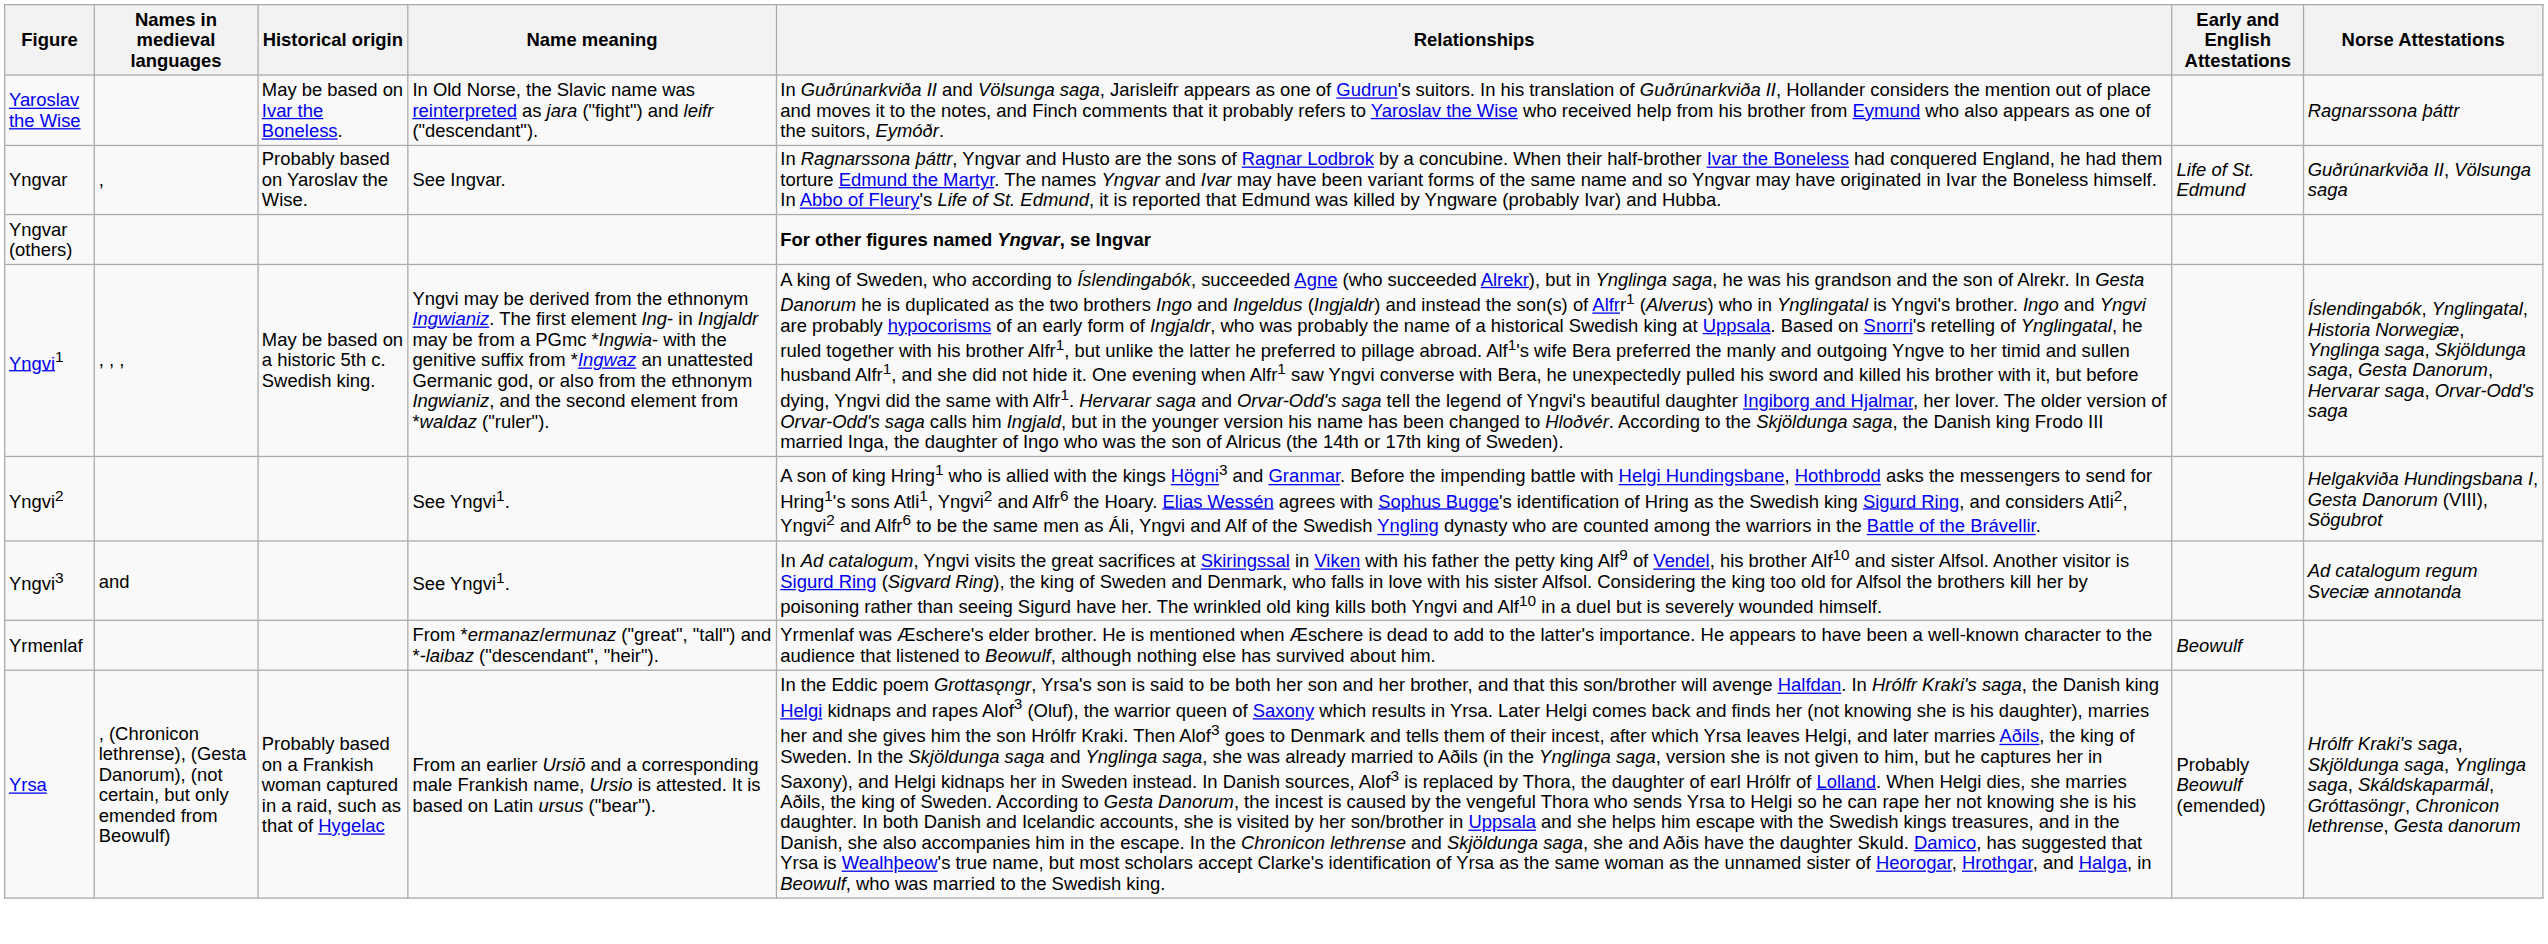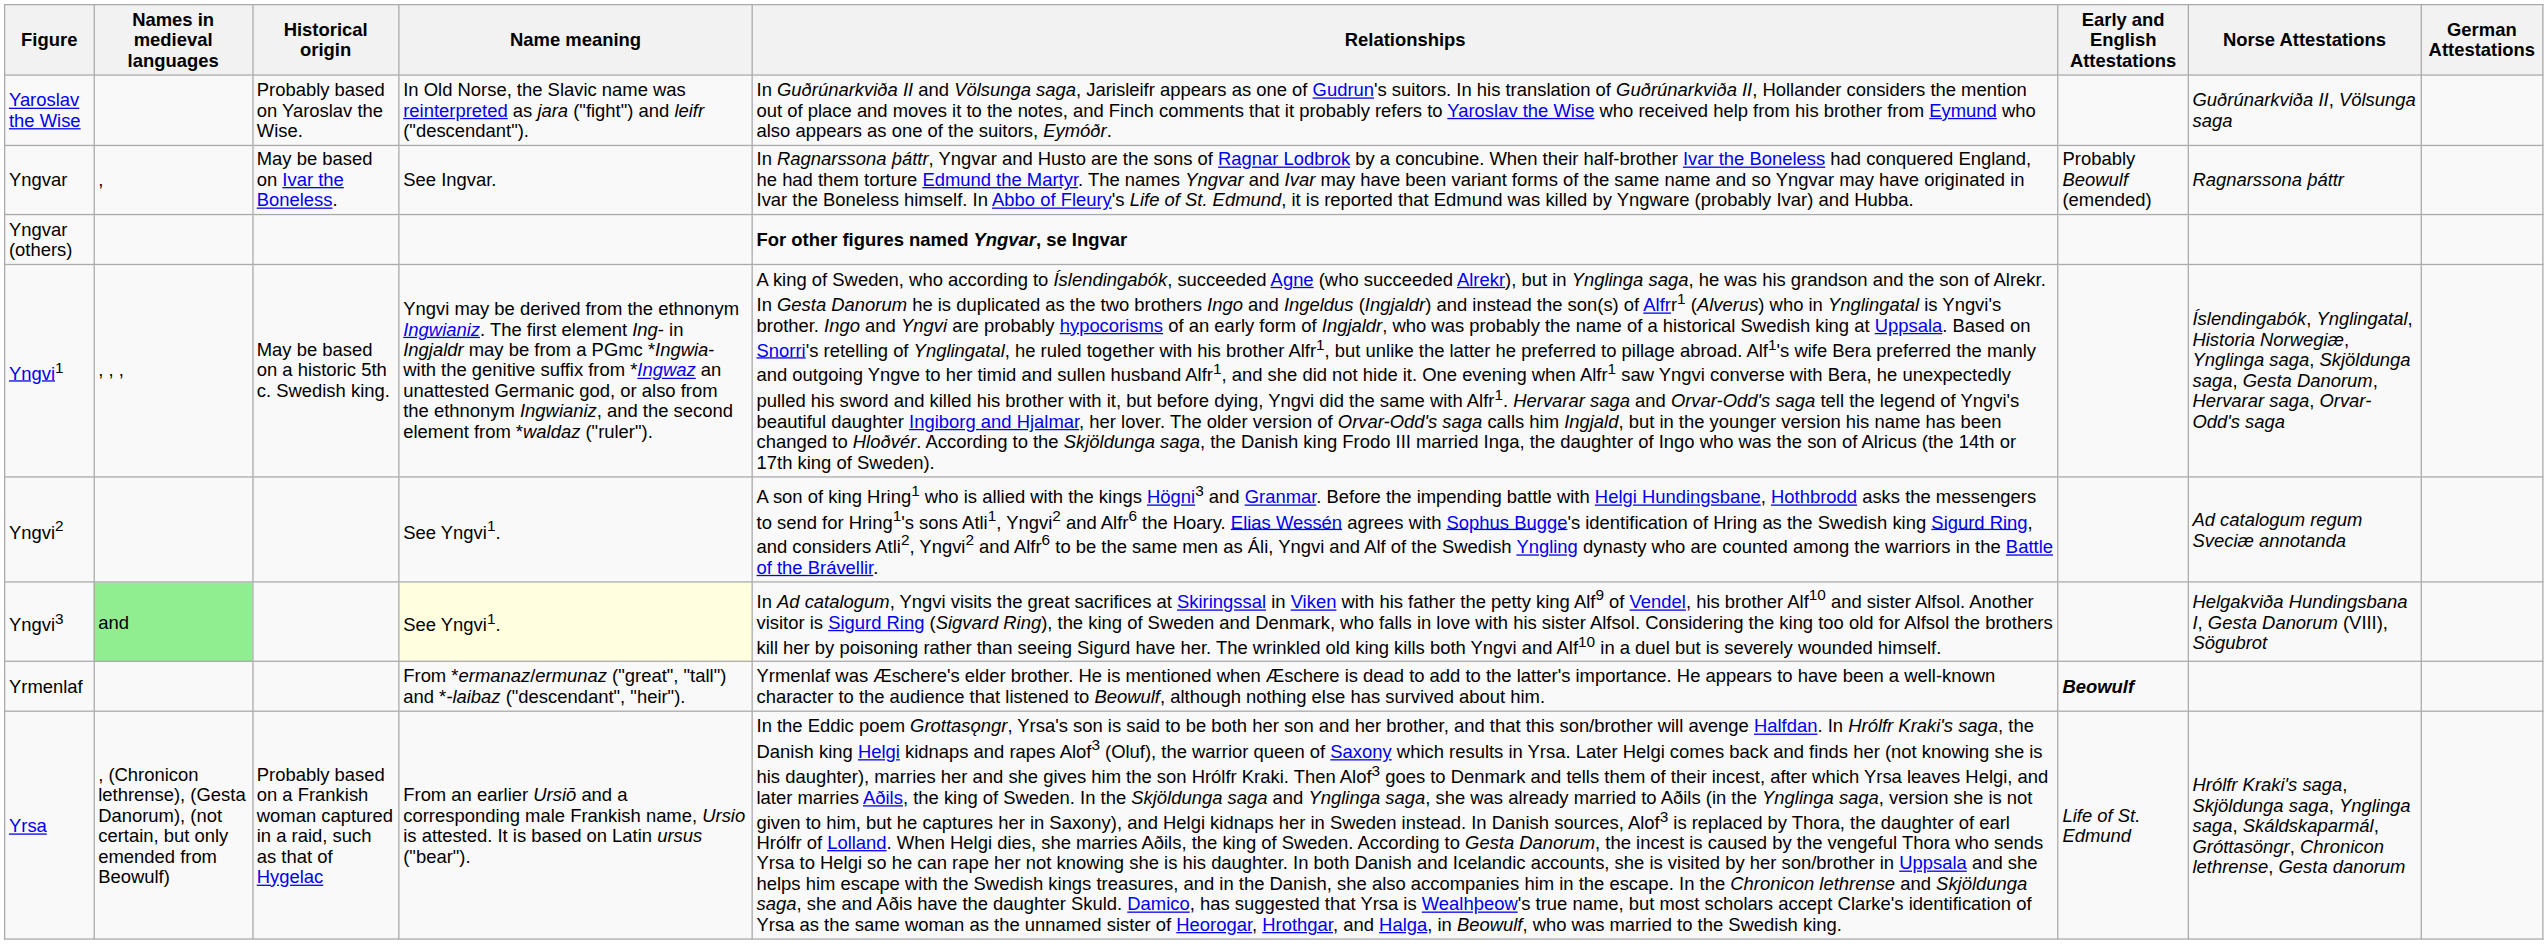 <table class="wikitable sortable" style="font-size: 90%; width: 100%">
 <tr>
 <th>Figure</th>
 <th>Names in medieval languages</th>
 <th>Historical origin</th>
 <th>Name meaning</th>
 <th>Relationships</th>
 <th>Early and English Attestations</th>
 <th>Norse Attestations</th>
+<th>German Attestations</th>
 </tr>
 <tr>
 <td><a href='#'>Yaroslav the Wise</a></td>
 <td></td>
-<td>May be based on <a href='#'>Ivar the Boneless</a>.</td>
+<td>Probably based on Yaroslav the Wise.</td>
 <td>In Old Norse, the Slavic name was <a href='#'>reinterpreted</a> as <em>jara</em> ("fight") and <em>leifr</em> ("descendant").</td>
 <td>In <em>Guðrúnarkviða II</em> and <em>Völsunga saga</em>, Jarisleifr appears as one of <a href='#'>Gudrun</a>'s suitors. In his translation of <em>Guðrúnarkviða II</em>, Hollander considers the mention out of place and moves it to the notes, and Finch comments that it probably refers to <a href='#'>Yaroslav the Wise</a> who received help from his brother from <a href='#'>Eymund</a> who also appears as one of the suitors, <em>Eymóðr</em>.</td>
 <td></td>
-<td><em>Ragnarssona þáttr</em></td>
+<td><em>Guðrúnarkviða II</em>, <em>Völsunga saga</em></td>
+<td></td>
 </tr>
 <tr>
 <td>Yngvar</td>
 <td>, </td>
-<td>Probably based on Yaroslav the Wise.</td>
+<td>May be based on <a href='#'>Ivar the Boneless</a>.</td>
 <td>See Ingvar.</td>
 <td>In <em>Ragnarssona þáttr</em>, Yngvar and Husto are the sons of <a href='#'>Ragnar Lodbrok</a> by a concubine. When their half-brother <a href='#'>Ivar the Boneless</a> had conquered England, he had them torture <a href='#'>Edmund the Martyr</a>. The names <em>Yngvar</em> and <em>Ivar</em> may have been variant forms of the same name and so Yngvar may have originated in Ivar the Boneless himself. In <a href='#'>Abbo of Fleury</a>'s <em>Life of St. Edmund</em>, it is reported that Edmund was killed by Yngware (probably Ivar) and Hubba.</td>
-<td><em>Life of St. Edmund</em></td>
-<td><em>Guðrúnarkviða II</em>, <em>Völsunga saga</em></td>
+<td>Probably <em>Beowulf</em> (emended)</td>
+<td><em>Ragnarssona þáttr</em></td>
+<td></td>
 </tr>
 <tr>
 <td>Yngvar (others)</td>
 <td></td>
 <td></td>
 <td></td>
 <td><strong>For other figures named <em>Yngvar</em>, se Ingvar</strong></td>
+<td></td>
 <td></td>
 <td></td>
 </tr>
 <tr>
 <td><a href='#'>Yngvi</a><sup>1</sup></td>
 <td>, , , </td>
 <td>May be based on a historic 5th c. Swedish king.</td>
 <td>Yngvi may be derived from the ethnonym <em><a href='#'>Ingwianiz</a></em>. The first element <em>Ing</em>- in <em>Ingjaldr</em> may be from a PGmc *<em>Ingwia</em>- with the genitive suffix from *<em><a href='#'>Ingwaz</a></em> an unattested Germanic god, or also from the ethnonym <em>Ingwianiz</em>, and the second element from *<em>waldaz</em> ("ruler").</td>
 <td>A king of Sweden, who according to <em>Íslendingabók</em>, succeeded <a href='#'>Agne</a> (who succeeded <a href='#'>Alrekr</a>), but in <em>Ynglinga saga</em>, he was his grandson and the son of Alrekr. In <em>Gesta Danorum</em> he is duplicated as the two brothers <em>Ingo</em> and <em>Ingeldus</em> (<em>Ingjaldr</em>) and instead the son(s) of <a href='#'>Alfr</a>r<sup>1</sup> (<em>Alverus</em>) who in <em>Ynglingatal</em> is Yngvi's brother. <em>Ingo</em> and <em>Yngvi</em> are probably <a href='#'>hypocorisms</a> of an early form of <em>Ingjaldr</em>, who was probably the name of a historical Swedish king at <a href='#'>Uppsala</a>. Based on <a href='#'>Snorri</a>'s retelling of <em>Ynglingatal</em>, he ruled together with his brother Alfr<sup>1</sup>, but unlike the latter he preferred to pillage abroad. Alf<sup>1</sup>'s wife Bera preferred the manly and outgoing Yngve to her timid and sullen husband Alfr<sup>1</sup>, and she did not hide it. One evening when Alfr<sup>1</sup> saw Yngvi converse with Bera, he unexpectedly pulled his sword and killed his brother with it, but before dying, Yngvi did the same with Alfr<sup>1</sup>. <em>Hervarar saga</em> and <em>Orvar-Odd's saga</em> tell the legend of Yngvi's beautiful daughter <a href='#'>Ingiborg and Hjalmar</a>, her lover. The older version of <em>Orvar-Odd's saga</em> calls him <em>Ingjald</em>, but in the younger version his name has been changed to <em>Hloðvér</em>. According to the <em>Skjöldunga saga</em>, the Danish king Frodo III married Inga, the daughter of Ingo who was the son of Alricus (the 14th or 17th king of Sweden).</td>
 <td></td>
 <td><em>Íslendingabók</em>, <em>Ynglingatal</em>, <em>Historia Norwegiæ</em>, <em>Ynglinga saga</em>, <em>Skjöldunga saga</em>, <em>Gesta Danorum</em>, <em>Hervarar saga</em>, <em>Orvar-Odd's saga</em></td>
+<td></td>
 </tr>
 <tr>
 <td>Yngvi<sup>2</sup></td>
 <td></td>
 <td></td>
 <td>See Yngvi<sup>1</sup>.</td>
 <td>A son of king Hring<sup>1</sup> who is allied with the kings <a href='#'>Högni</a><sup>3</sup> and <a href='#'>Granmar</a>. Before the impending battle with <a href='#'>Helgi Hundingsbane</a>, <a href='#'>Hothbrodd</a> asks the messengers to send for Hring<sup>1</sup>'s sons Atli<sup>1</sup>, Yngvi<sup>2</sup> and Alfr<sup>6</sup> the Hoary. <a href='#'>Elias Wessén</a> agrees with <a href='#'>Sophus Bugge</a>'s identification of Hring as the Swedish king <a href='#'>Sigurd Ring</a>, and considers Atli<sup>2</sup>, Yngvi<sup>2</sup> and Alfr<sup>6</sup> to be the same men as Áli, Yngvi and Alf of the Swedish <a href='#'>Yngling</a> dynasty who are counted among the warriors in the <a href='#'>Battle of the Brávellir</a>.</td>
 <td></td>
-<td><em>Helgakviða Hundingsbana I</em>, <em>Gesta Danorum</em> (VIII), <em>Sögubrot</em></td>
+<td><em>Ad catalogum regum Sveciæ annotanda</em></td>
+<td></td>
 </tr>
 <tr>
 <td>Yngvi<sup>3</sup></td>
-<td> and </td>
+<td style="background: lightgreen;"> and </td>
 <td></td>
-<td>See Yngvi<sup>1</sup>.</td>
+<td style="background: lightyellow;">See Yngvi<sup>1</sup>.</td>
 <td>In <em>Ad catalogum</em>, Yngvi visits the great sacrifices at <a href='#'>Skiringssal</a> in <a href='#'>Viken</a> with his father the petty king Alf<sup>9</sup> of <a href='#'>Vendel</a>, his brother Alf<sup>10</sup> and sister Alfsol. Another visitor is <a href='#'>Sigurd Ring</a> (<em>Sigvard Ring</em>), the king of Sweden and Denmark, who falls in love with his sister Alfsol. Considering the king too old for Alfsol the brothers kill her by poisoning rather than seeing Sigurd have her. The wrinkled old king kills both Yngvi and Alf<sup>10</sup> in a duel but is severely wounded himself.</td>
 <td></td>
-<td><em>Ad catalogum regum Sveciæ annotanda</em></td>
+<td><em>Helgakviða Hundingsbana I</em>, <em>Gesta Danorum</em> (VIII), <em>Sögubrot</em></td>
+<td></td>
 </tr>
 <tr>
 <td>Yrmenlaf</td>
 <td></td>
 <td></td>
 <td>From *<em>ermanaz</em>/<em>ermunaz</em> ("great", "tall") and *<em>-laibaz</em> ("descendant", "heir").</td>
 <td>Yrmenlaf was Æschere's elder brother. He is mentioned when Æschere is dead to add to the latter's importance. He appears to have been a well-known character to the audience that listened to <em>Beowulf</em>, although nothing else has survived about him.</td>
-<td><em>Beowulf</em></td>
+<td><strong><em>Beowulf</em></strong></td>
+<td></td>
 <td></td>
 </tr>
 <tr>
 <td><a href='#'>Yrsa</a></td>
 <td>,  (Chronicon lethrense),  (Gesta Danorum),  (not certain, but only emended from Beowulf)</td>
 <td>Probably based on a Frankish woman captured in a raid, such as that of <a href='#'>Hygelac</a></td>
 <td>From an earlier <em>Ursiō</em> and a corresponding male Frankish name, <em>Ursio</em> is attested. It is based on Latin <em>ursus</em> ("bear").</td>
 <td>In the Eddic poem <em>Grottasǫngr</em>, Yrsa's son is said to be both her son and her brother, and that this son/brother will avenge <a href='#'>Halfdan</a>. In <em>Hrólfr Kraki's saga</em>, the Danish king <a href='#'>Helgi</a> kidnaps and rapes Alof<sup>3</sup> (Oluf), the warrior queen of <a href='#'>Saxony</a> which results in Yrsa. Later Helgi comes back and finds her (not knowing she is his daughter), marries her and she gives him the son Hrólfr Kraki. Then Alof<sup>3</sup> goes to Denmark and tells them of their incest, after which Yrsa leaves Helgi, and later marries <a href='#'>Aðils</a>, the king of Sweden. In the <em>Skjöldunga saga</em> and <em>Ynglinga saga</em>, she was already married to Aðils (in the <em>Ynglinga saga</em>, version she is not given to him, but he captures her in Saxony), and Helgi kidnaps her in Sweden instead. In Danish sources, Alof<sup>3</sup> is replaced by Thora, the daughter of earl Hrólfr of <a href='#'>Lolland</a>. When Helgi dies, she marries Aðils, the king of Sweden. According to <em>Gesta Danorum</em>, the incest is caused by the vengeful Thora who sends Yrsa to Helgi so he can rape her not knowing she is his daughter. In both Danish and Icelandic accounts, she is visited by her son/brother in <a href='#'>Uppsala</a> and she helps him escape with the Swedish kings treasures, and in the Danish, she also accompanies him in the escape. In the <em>Chronicon lethrense</em> and <em>Skjöldunga saga</em>, she and Aðis have the daughter Skuld. <a href='#'>Damico</a>, has suggested that Yrsa is <a href='#'>Wealhþeow</a>'s true name, but most scholars accept Clarke's identification of Yrsa as the same woman as the unnamed sister of <a href='#'>Heorogar</a>, <a href='#'>Hrothgar</a>, and <a href='#'>Halga</a>, in <em>Beowulf</em>, who was married to the Swedish king.</td>
-<td>Probably <em>Beowulf</em> (emended)</td>
+<td><em>Life of St. Edmund</em></td>
 <td><em>Hrólfr Kraki's saga</em>, <em>Skjöldunga saga</em>, <em>Ynglinga saga</em>, <em>Skáldskaparmál</em>, <em>Gróttasöngr</em>, <em>Chronicon lethrense</em>, <em>Gesta danorum</em></td>
+<td></td>
 </tr>
 </table>
